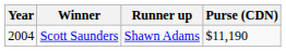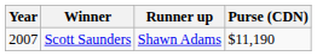 <table class="wikitable">
 <tr>
 <th scope="col">Year</th>
 <th scope="col">Winner</th>
 <th scope="col">Runner up</th>
 <th scope="col">Purse (CDN)</th>
 </tr>
 <tr>
-<td>2004</td>
+<td>2007</td>
 <td> <a href='#'>Scott Saunders</a></td>
 <td> <a href='#'>Shawn Adams</a></td>
 <td>$11,190</td>
 </tr>
 </table>
